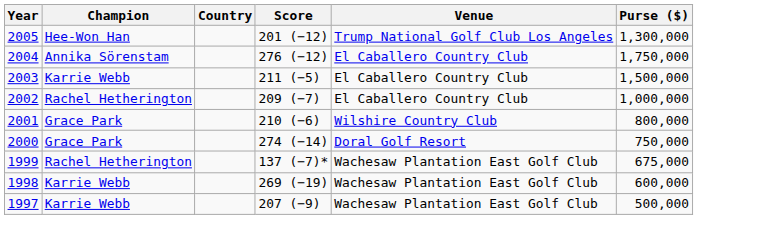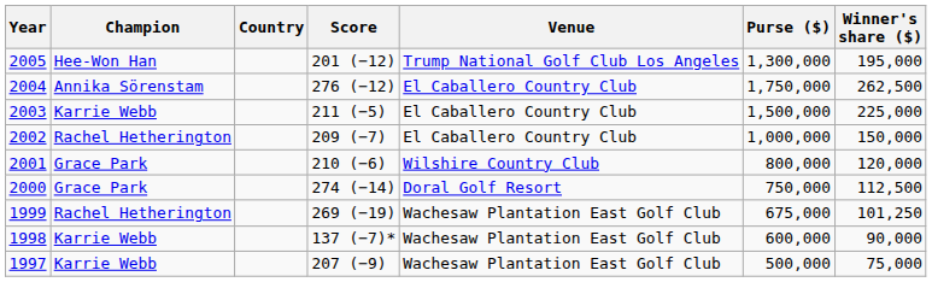 <table class="wikitable">
 <tr>
 <th>Year</th>
 <th>Champion</th>
 <th>Country</th>
 <th>Score</th>
 <th>Venue</th>
 <th>Purse ($)</th>
+<th>Winner's<br>share ($)</th>
 </tr>
 <tr>
 <td><a href='#'>2005</a></td>
 <td><a href='#'>Hee-Won Han</a></td>
 <td></td>
 <td>201 (−12)</td>
 <td><a href='#'>Trump National Golf Club Los Angeles</a></td>
 <td align=right>1,300,000</td>
+<td align=right>195,000</td>
 </tr>
 <tr>
 <td><a href='#'>2004</a></td>
 <td><a href='#'>Annika Sörenstam</a></td>
 <td></td>
 <td>276 (−12)</td>
 <td><a href='#'>El Caballero Country Club</a></td>
 <td align=right>1,750,000</td>
+<td align=right>262,500</td>
 </tr>
 <tr>
 <td><a href='#'>2003</a></td>
 <td><a href='#'>Karrie Webb</a></td>
 <td></td>
 <td>211 (−5)</td>
 <td>El Caballero Country Club</td>
 <td align=right>1,500,000</td>
+<td align=right>225,000</td>
 </tr>
 <tr>
 <td><a href='#'>2002</a></td>
 <td><a href='#'>Rachel Hetherington</a></td>
 <td></td>
 <td>209 (−7)</td>
 <td>El Caballero Country Club</td>
 <td align=right>1,000,000</td>
+<td align=right>150,000</td>
 </tr>
 <tr>
 <td><a href='#'>2001</a></td>
 <td><a href='#'>Grace Park</a></td>
 <td></td>
 <td>210 (−6)</td>
 <td><a href='#'>Wilshire Country Club</a></td>
 <td align=right>800,000</td>
+<td align=right>120,000</td>
 </tr>
 <tr>
 <td><a href='#'>2000</a></td>
 <td><a href='#'>Grace Park</a></td>
 <td></td>
 <td>274 (−14)</td>
 <td><a href='#'>Doral Golf Resort</a></td>
 <td align=right>750,000</td>
+<td align=right>112,500</td>
 </tr>
 <tr>
 <td><a href='#'>1999</a></td>
 <td><a href='#'>Rachel Hetherington</a></td>
 <td></td>
-<td>137 (−7)*</td>
+<td>269 (−19)</td>
 <td>Wachesaw Plantation East Golf Club</td>
 <td align=right>675,000</td>
+<td align=right>101,250</td>
 </tr>
 <tr>
 <td><a href='#'>1998</a></td>
 <td><a href='#'>Karrie Webb</a></td>
 <td></td>
-<td>269 (−19)</td>
+<td>137 (−7)*</td>
 <td>Wachesaw Plantation East Golf Club</td>
 <td align=right>600,000</td>
+<td align=right>90,000</td>
 </tr>
 <tr>
 <td><a href='#'>1997</a></td>
 <td><a href='#'>Karrie Webb</a></td>
 <td></td>
 <td>207 (−9)</td>
 <td>Wachesaw Plantation East Golf Club</td>
 <td align=right>500,000</td>
+<td align=right>75,000</td>
 </tr>
 </table>
